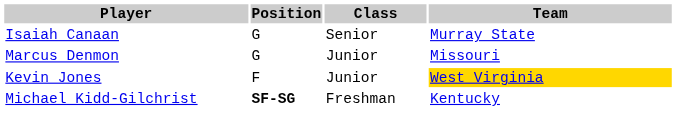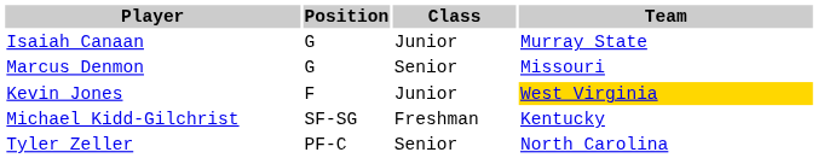 <table style="width:600px" "border:'1' 'solid' 'gray' ">
 <tr>
 <th style="background:#ccc; width:40%;">Player</th>
 <th style="background:#ccc; width:4%;">Position</th>
 <th style="background:#ccc; width:16%;">Class</th>
 <th style="background:#ccc; width:40%;">Team</th>
 </tr>
 <tr>
 <td><a href='#'>Isaiah Canaan</a></td>
 <td>G</td>
-<td>Senior</td>
+<td>Junior</td>
 <td><a href='#'>Murray State</a></td>
 </tr>
 <tr>
 <td><a href='#'>Marcus Denmon</a></td>
 <td>G</td>
-<td>Junior</td>
+<td>Senior</td>
 <td><a href='#'>Missouri</a></td>
 </tr>
 <tr>
 <td><a href='#'>Kevin Jones</a></td>
 <td>F</td>
 <td>Junior</td>
 <td style="background: gold;"><a href='#'>West Virginia</a></td>
 </tr>
 <tr>
 <td><a href='#'>Michael Kidd-Gilchrist</a></td>
-<td><strong>SF-SG</strong></td>
+<td>SF-SG</td>
 <td>Freshman</td>
 <td><a href='#'>Kentucky</a></td>
 </tr>
+<tr>
+<td><a href='#'>Tyler Zeller</a></td>
+<td>PF-C</td>
+<td>Senior</td>
+<td><a href='#'>North Carolina</a></td>
+</tr>
 </table>
